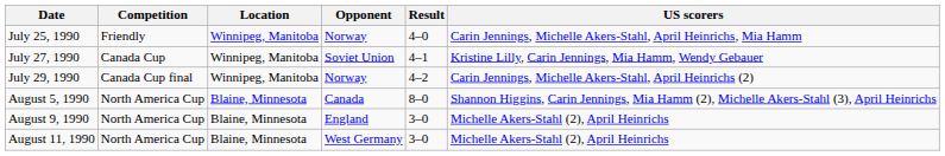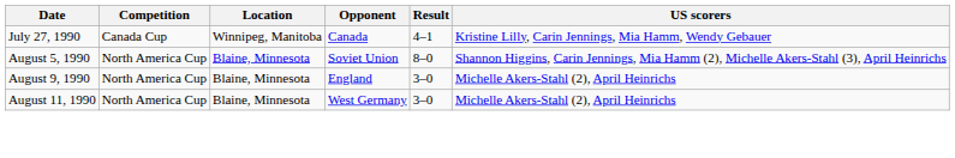 <table class="wikitable">
 <tr>
 <th>Date</th>
 <th>Competition</th>
 <th>Location</th>
 <th>Opponent</th>
 <th>Result</th>
 <th>US scorers</th>
 </tr>
 <tr>
-<td>July 25, 1990</td>
-<td>Friendly</td>
-<td><a href='#'>Winnipeg, Manitoba</a></td>
-<td><a href='#'>Norway</a></td>
-<td>4–0</td>
-<td><a href='#'>Carin Jennings</a>, <a href='#'>Michelle Akers-Stahl</a>, <a href='#'>April Heinrichs</a>, <a href='#'>Mia Hamm</a></td>
-</tr>
-<tr>
 <td>July 27, 1990</td>
 <td>Canada Cup</td>
 <td>Winnipeg, Manitoba</td>
-<td><a href='#'>Soviet Union</a></td>
+<td><a href='#'>Canada</a></td>
 <td>4–1</td>
 <td><a href='#'>Kristine Lilly</a>, <a href='#'>Carin Jennings</a>, <a href='#'>Mia Hamm</a>, <a href='#'>Wendy Gebauer</a></td>
-</tr>
-<tr>
-<td>July 29, 1990</td>
-<td>Canada Cup final</td>
-<td>Winnipeg, Manitoba</td>
-<td><a href='#'>Norway</a></td>
-<td>4–2</td>
-<td><a href='#'>Carin Jennings</a>, <a href='#'>Michelle Akers-Stahl</a>, <a href='#'>April Heinrichs</a> (2)</td>
 </tr>
 <tr>
 <td>August 5, 1990</td>
 <td>North America Cup</td>
 <td><a href='#'>Blaine, Minnesota</a></td>
-<td><a href='#'>Canada</a></td>
+<td><a href='#'>Soviet Union</a></td>
 <td>8–0</td>
 <td><a href='#'>Shannon Higgins</a>, <a href='#'>Carin Jennings</a>, <a href='#'>Mia Hamm</a> (2), <a href='#'>Michelle Akers-Stahl</a> (3), <a href='#'>April Heinrichs</a></td>
 </tr>
 <tr>
 <td>August 9, 1990</td>
 <td>North America Cup</td>
 <td>Blaine, Minnesota</td>
 <td><a href='#'>England</a></td>
 <td>3–0</td>
 <td><a href='#'>Michelle Akers-Stahl</a> (2), <a href='#'>April Heinrichs</a></td>
 </tr>
 <tr>
 <td>August 11, 1990</td>
 <td>North America Cup</td>
 <td>Blaine, Minnesota</td>
 <td><a href='#'>West Germany</a></td>
 <td>3–0</td>
 <td><a href='#'>Michelle Akers-Stahl</a> (2), <a href='#'>April Heinrichs</a></td>
 </tr>
 </table>
